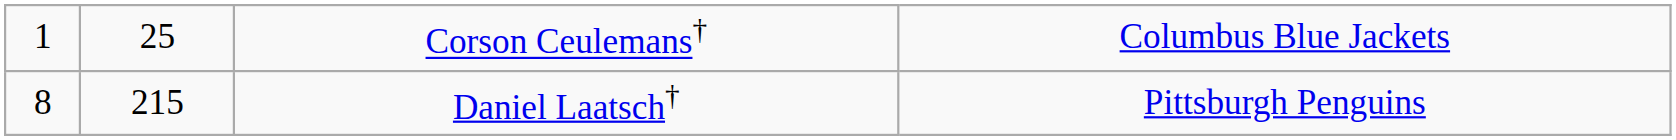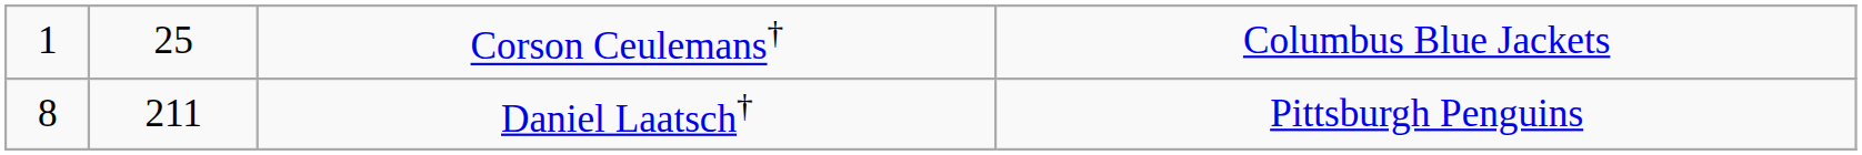 <table class="wikitable" width="60%">
 <tr align="center" bgcolor="">
 <td>1</td>
 <td>25</td>
 <td><a href='#'>Corson Ceulemans</a><sup>†</sup></td>
 <td><a href='#'>Columbus Blue Jackets</a></td>
 </tr>
 <tr align="center" bgcolor="">
 <td>8</td>
-<td>215</td>
+<td>211</td>
 <td><a href='#'>Daniel Laatsch</a><sup>†</sup></td>
 <td><a href='#'>Pittsburgh Penguins</a></td>
 </tr>
 </table>
